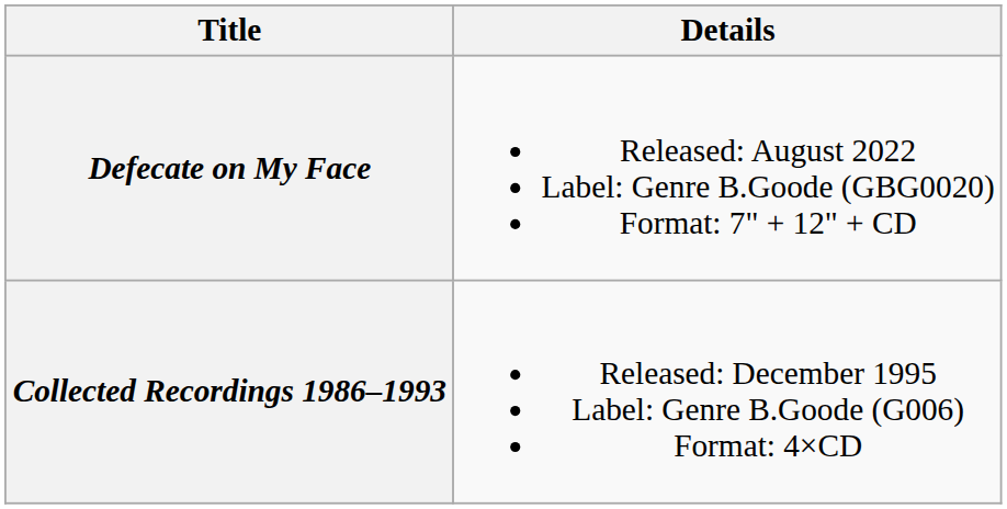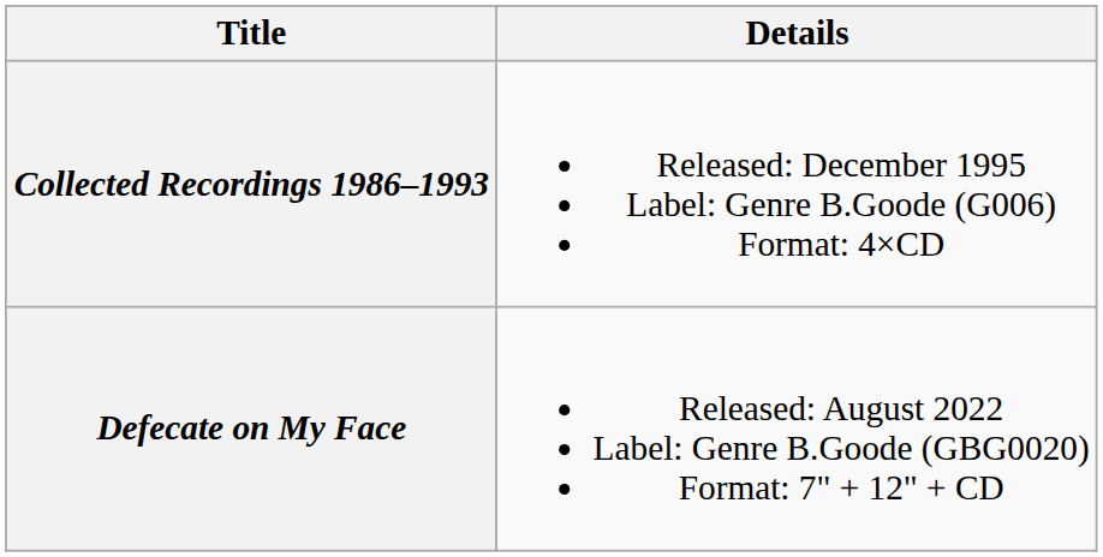 <table class="wikitable plainrowheaders" style="text-align:center;" border="1">
 <tr>
 <th scope="col">Title</th>
 <th scope="col">Details</th>
 </tr>
 <tr>
+<th scope="row"><em>Collected Recordings 1986–1993</em></th>
+<td><br><ul><li>Released: December 1995</li><li>Label: Genre B.Goode (G006)</li><li>Format: 4×CD</li></ul></td>
+</tr>
+<tr>
 <th scope="row"><em>Defecate on My Face</em></th>
 <td><br><ul><li>Released: August 2022</li><li>Label: Genre B.Goode (GBG0020)</li><li>Format: 7" + 12" + CD</li></ul></td>
 </tr>
-<tr>
-<th scope="row"><em>Collected Recordings 1986–1993</em></th>
-<td><br><ul><li>Released: December 1995</li><li>Label: Genre B.Goode (G006)</li><li>Format: 4×CD</li></ul></td>
-</tr>
 </table>
